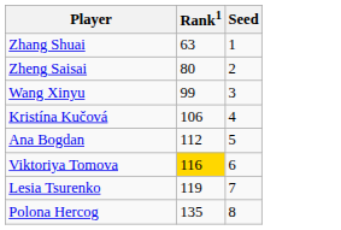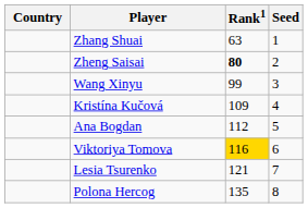 <table class="sortable wikitable">
 <tr>
+<th width="70">Country</th>
 <th width="175">Player</th>
 <th>Rank<sup>1</sup></th>
 <th>Seed</th>
 </tr>
 <tr>
+<td></td>
 <td><a href='#'>Zhang Shuai</a></td>
 <td>63</td>
 <td>1</td>
 </tr>
 <tr>
+<td></td>
 <td><a href='#'>Zheng Saisai</a></td>
-<td>80</td>
+<td><strong>80</strong></td>
 <td>2</td>
 </tr>
 <tr>
+<td></td>
 <td><a href='#'>Wang Xinyu</a></td>
 <td>99</td>
 <td>3</td>
 </tr>
 <tr>
+<td></td>
 <td><a href='#'>Kristína Kučová</a></td>
-<td>106</td>
+<td>109</td>
 <td>4</td>
 </tr>
 <tr>
+<td></td>
 <td><a href='#'>Ana Bogdan</a></td>
 <td>112</td>
 <td>5</td>
 </tr>
 <tr>
+<td></td>
 <td><a href='#'>Viktoriya Tomova</a></td>
 <td style="background: gold;">116</td>
 <td>6</td>
 </tr>
 <tr>
+<td></td>
 <td><a href='#'>Lesia Tsurenko</a></td>
-<td>119</td>
+<td>121</td>
 <td>7</td>
 </tr>
 <tr>
+<td></td>
 <td><a href='#'>Polona Hercog</a></td>
 <td>135</td>
 <td>8</td>
 </tr>
 </table>
